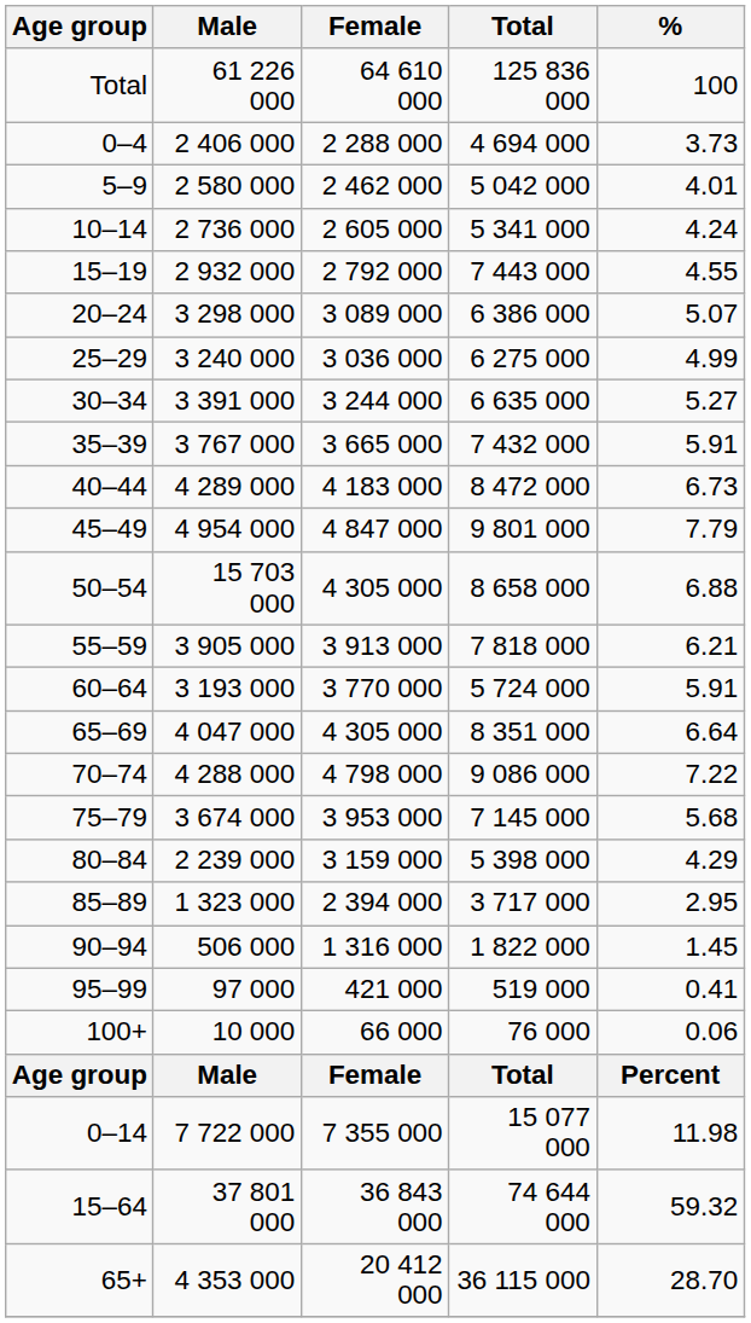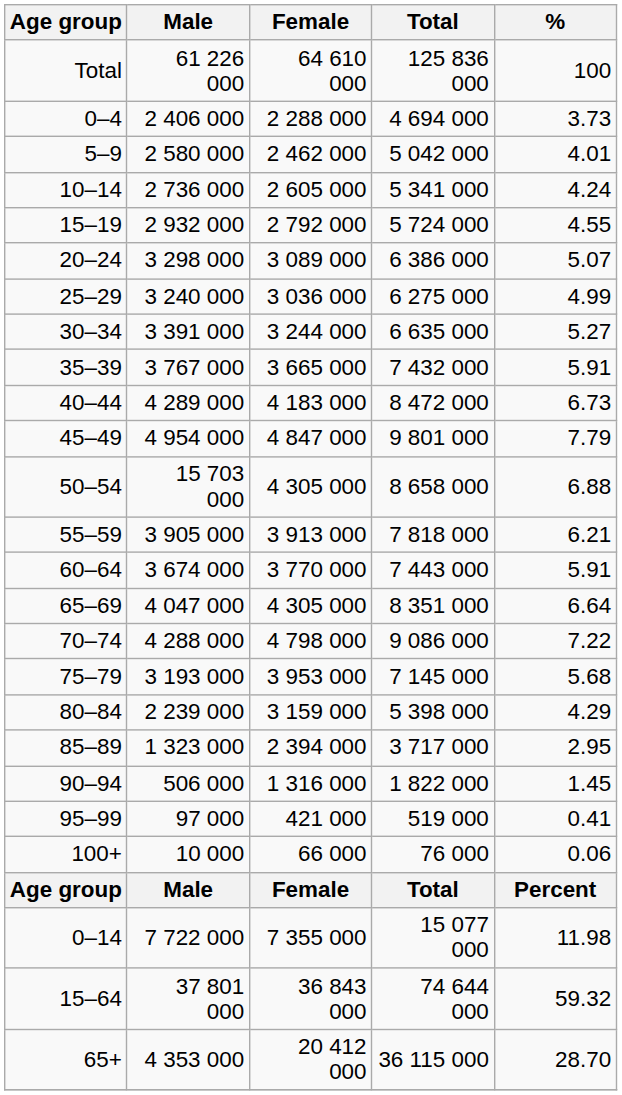 <table class="wikitable">
 <tr>
 <th width="80pt">Age group</th>
 <th width="80pt">Male</th>
 <th width="80pt">Female</th>
 <th width="80pt">Total</th>
 <th width="80pt">%</th>
 </tr>
 <tr>
 <td align="right">Total</td>
 <td align="right">61 226 000</td>
 <td align="right">64 610 000</td>
 <td align="right">125 836 000</td>
 <td align="right">100</td>
 </tr>
 <tr>
 <td align="right">0–4</td>
 <td align="right">2 406 000</td>
 <td align="right">2 288 000</td>
 <td align="right">4 694 000</td>
 <td align="right">3.73</td>
 </tr>
 <tr>
 <td align="right">5–9</td>
 <td align="right">2 580 000</td>
 <td align="right">2 462 000</td>
 <td align="right">5 042 000</td>
 <td align="right">4.01</td>
 </tr>
 <tr>
 <td align="right">10–14</td>
 <td align="right">2 736 000</td>
 <td align="right">2 605 000</td>
 <td align="right">5 341 000</td>
 <td align="right">4.24</td>
 </tr>
 <tr>
 <td align="right">15–19</td>
 <td align="right">2 932 000</td>
 <td align="right">2 792 000</td>
-<td align="right">7 443 000</td>
+<td align="right">5 724 000</td>
 <td align="right">4.55</td>
 </tr>
 <tr>
 <td align="right">20–24</td>
 <td align="right">3 298 000</td>
 <td align="right">3 089 000</td>
 <td align="right">6 386 000</td>
 <td align="right">5.07</td>
 </tr>
 <tr>
 <td align="right">25–29</td>
 <td align="right">3 240 000</td>
 <td align="right">3 036 000</td>
 <td align="right">6 275 000</td>
 <td align="right">4.99</td>
 </tr>
 <tr>
 <td align="right">30–34</td>
 <td align="right">3 391 000</td>
 <td align="right">3 244 000</td>
 <td align="right">6 635 000</td>
 <td align="right">5.27</td>
 </tr>
 <tr>
 <td align="right">35–39</td>
 <td align="right">3 767 000</td>
 <td align="right">3 665 000</td>
 <td align="right">7 432 000</td>
 <td align="right">5.91</td>
 </tr>
 <tr>
 <td align="right">40–44</td>
 <td align="right">4 289 000</td>
 <td align="right">4 183 000</td>
 <td align="right">8 472 000</td>
 <td align="right">6.73</td>
 </tr>
 <tr>
 <td align="right">45–49</td>
 <td align="right">4 954 000</td>
 <td align="right">4 847 000</td>
 <td align="right">9 801 000</td>
 <td align="right">7.79</td>
 </tr>
 <tr>
 <td align="right">50–54</td>
 <td align="right">15 703 000</td>
 <td align="right">4 305 000</td>
 <td align="right">8 658 000</td>
 <td align="right">6.88</td>
 </tr>
 <tr>
 <td align="right">55–59</td>
 <td align="right">3 905 000</td>
 <td align="right">3 913 000</td>
 <td align="right">7 818 000</td>
 <td align="right">6.21</td>
 </tr>
 <tr>
 <td align="right">60–64</td>
-<td align="right">3 193 000</td>
+<td align="right">3 674 000</td>
 <td align="right">3 770 000</td>
-<td align="right">5 724 000</td>
+<td align="right">7 443 000</td>
 <td align="right">5.91</td>
 </tr>
 <tr>
 <td align="right">65–69</td>
 <td align="right">4 047 000</td>
 <td align="right">4 305 000</td>
 <td align="right">8 351 000</td>
 <td align="right">6.64</td>
 </tr>
 <tr>
 <td align="right">70–74</td>
 <td align="right">4 288 000</td>
 <td align="right">4 798 000</td>
 <td align="right">9 086 000</td>
 <td align="right">7.22</td>
 </tr>
 <tr>
 <td align="right">75–79</td>
-<td align="right">3 674 000</td>
+<td align="right">3 193 000</td>
 <td align="right">3 953 000</td>
 <td align="right">7 145 000</td>
 <td align="right">5.68</td>
 </tr>
 <tr>
 <td align="right">80–84</td>
 <td align="right">2 239 000</td>
 <td align="right">3 159 000</td>
 <td align="right">5 398 000</td>
 <td align="right">4.29</td>
 </tr>
 <tr>
 <td align="right">85–89</td>
 <td align="right">1 323 000</td>
 <td align="right">2 394 000</td>
 <td align="right">3 717 000</td>
 <td align="right">2.95</td>
 </tr>
 <tr>
 <td align="right">90–94</td>
 <td align="right">506 000</td>
 <td align="right">1 316 000</td>
 <td align="right">1 822 000</td>
 <td align="right">1.45</td>
 </tr>
 <tr>
 <td align="right">95–99</td>
 <td align="right">97 000</td>
 <td align="right">421 000</td>
 <td align="right">519 000</td>
 <td align="right">0.41</td>
 </tr>
 <tr>
 <td align="right">100+</td>
 <td align="right">10 000</td>
 <td align="right">66 000</td>
 <td align="right">76 000</td>
 <td align="right">0.06</td>
 </tr>
 <tr>
 <th width="50">Age group</th>
 <th width="80pt">Male</th>
 <th width="80">Female</th>
 <th width="80">Total</th>
 <th width="50">Percent</th>
 </tr>
 <tr>
 <td align="right">0–14</td>
 <td align="right">7 722 000</td>
 <td align="right">7 355 000</td>
 <td align="right">15 077 000</td>
 <td align="right">11.98</td>
 </tr>
 <tr>
 <td align="right">15–64</td>
 <td align="right">37 801 000</td>
 <td align="right">36 843 000</td>
 <td align="right">74 644 000</td>
 <td align="right">59.32</td>
 </tr>
 <tr>
 <td align="right">65+</td>
 <td align="right">4 353 000</td>
 <td align="right">20 412 000</td>
 <td align="right">36 115 000</td>
 <td align="right">28.70</td>
 </tr>
 <tr>
 </tr>
 </table>
